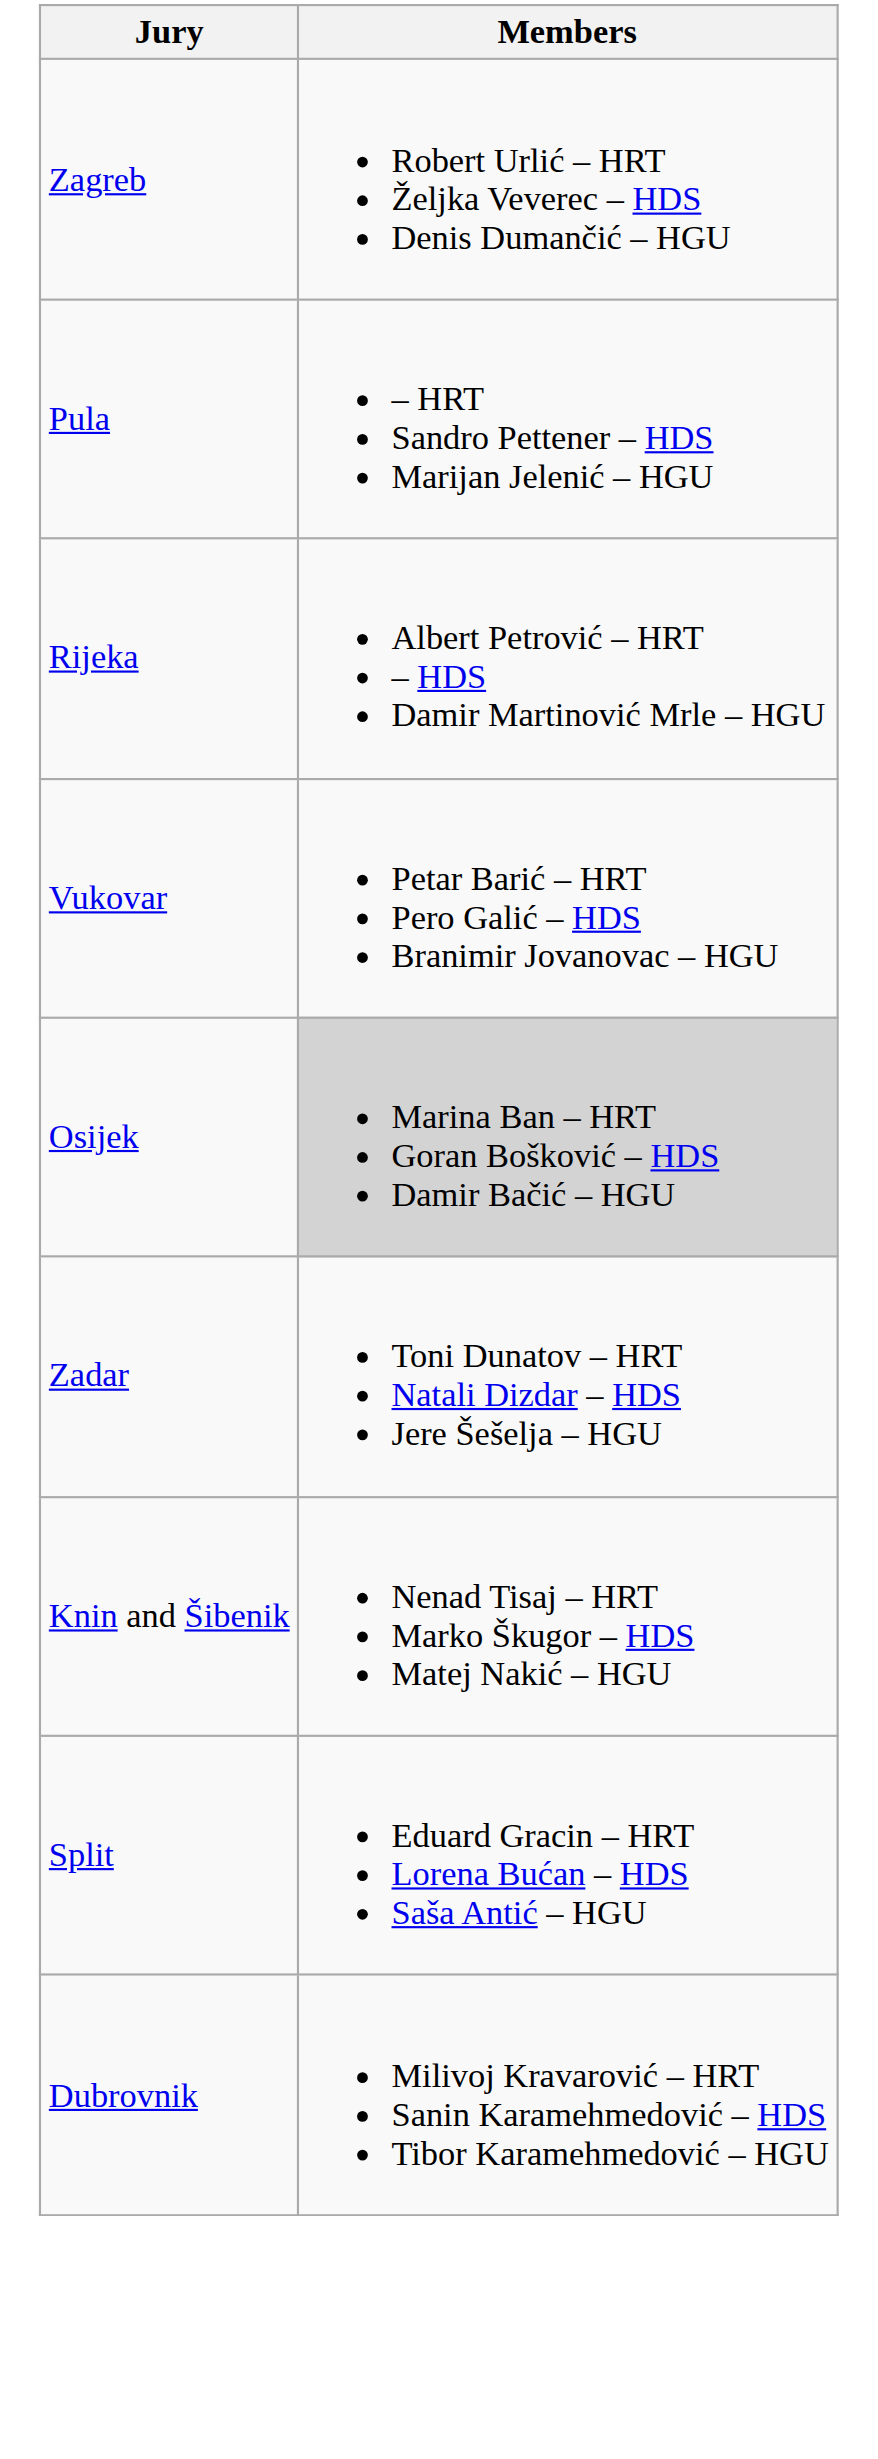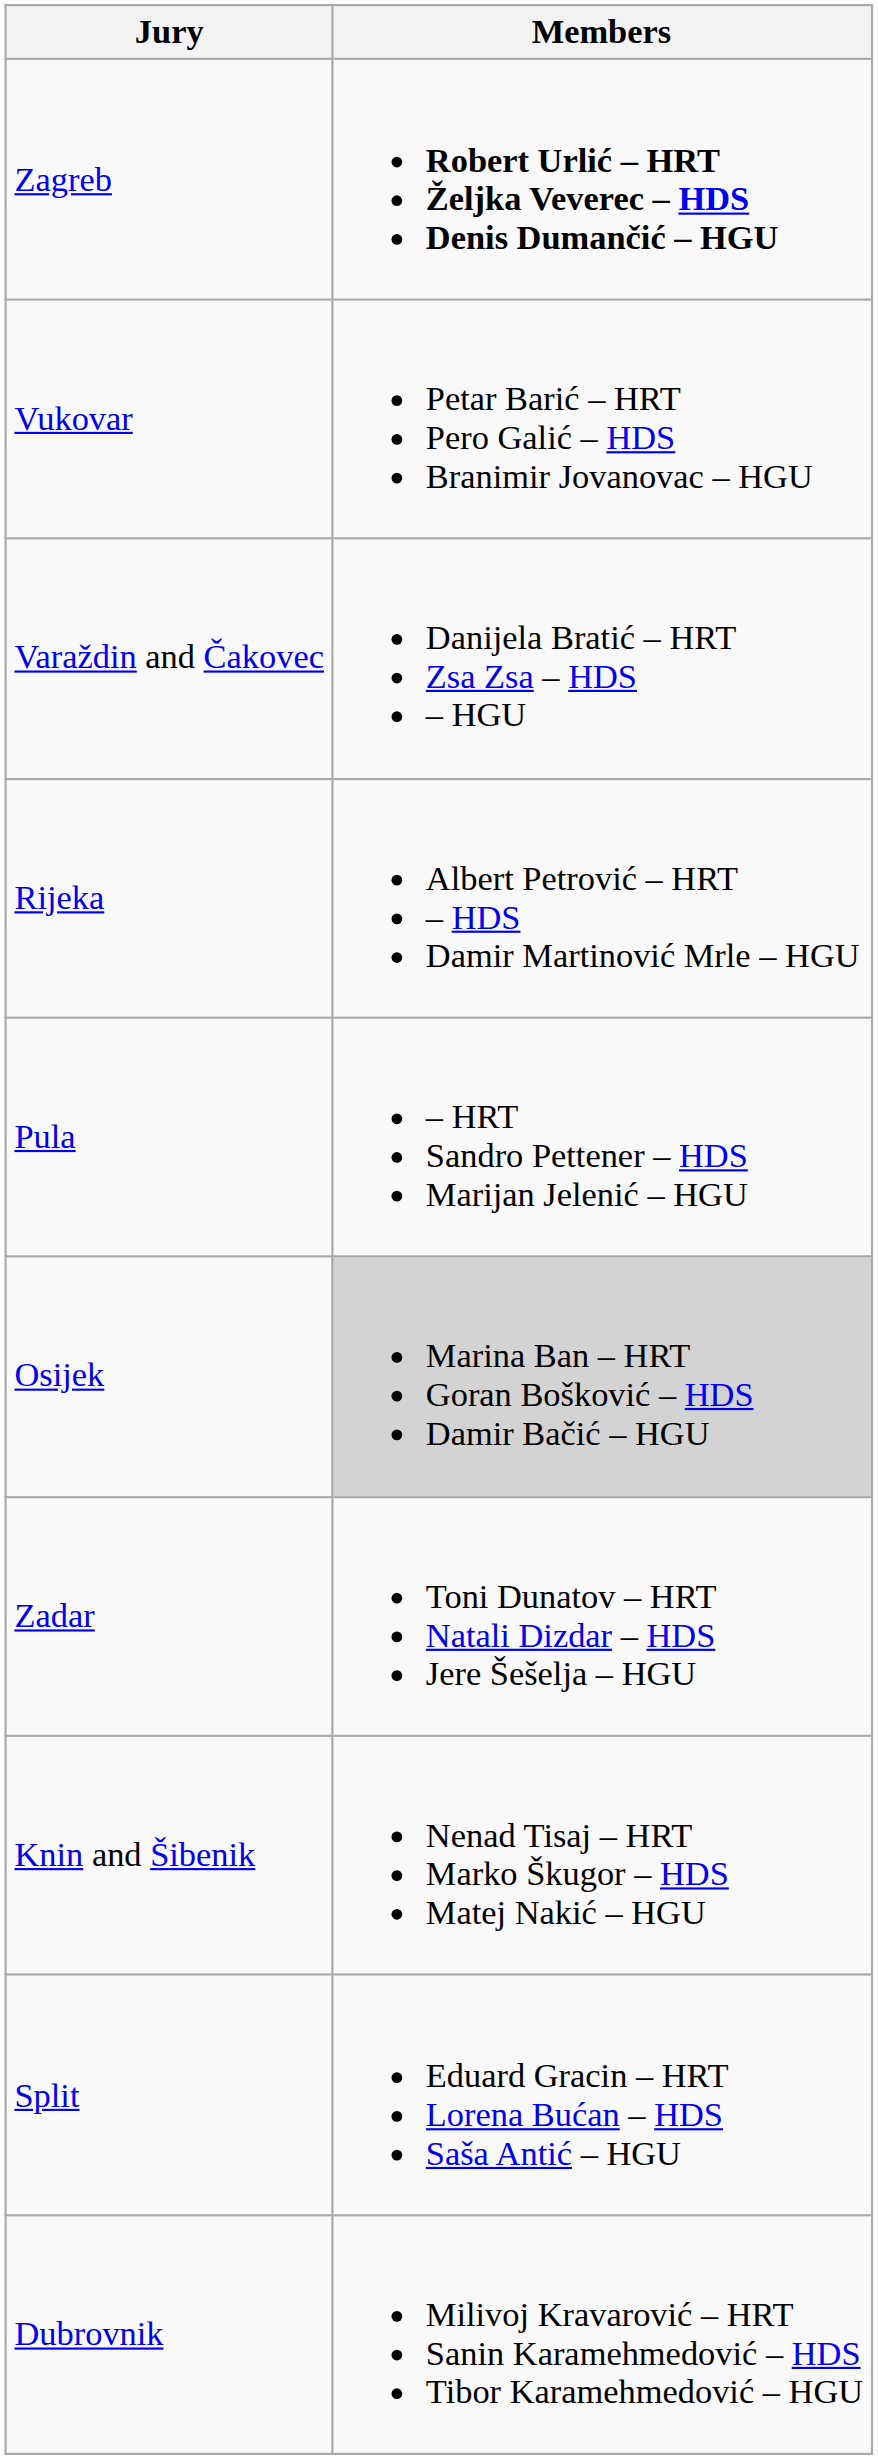 <table class="wikitable collapsible" style="margin: 1em auto 1em auto">
 <tr>
 <th>Jury</th>
 <th>Members</th>
 </tr>
 <tr>
 <td><a href='#'>Zagreb</a></td>
-<td><br><ul><li>Robert Urlić – HRT</li><li>Željka Veverec – <a href='#'>HDS</a></li><li>Denis Dumančić – HGU</li></ul></td>
+<td><strong><br><ul><li>Robert Urlić – HRT</li><li>Željka Veverec – <a href='#'>HDS</a></li><li>Denis Dumančić – HGU</li></ul></strong></td>
 </tr>
 <tr>
-<td><a href='#'>Pula</a></td>
-<td><br><ul><li> – HRT</li><li>Sandro Pettener – <a href='#'>HDS</a></li><li>Marijan Jelenić – HGU</li></ul></td>
+<td><a href='#'>Vukovar</a></td>
+<td><br><ul><li>Petar Barić – HRT</li><li>Pero Galić – <a href='#'>HDS</a></li><li>Branimir Jovanovac – HGU</li></ul></td>
+</tr>
+<tr>
+<td><a href='#'>Varaždin</a> and <a href='#'>Čakovec</a></td>
+<td><br><ul><li>Danijela Bratić – HRT</li><li><a href='#'>Zsa Zsa</a> – <a href='#'>HDS</a></li><li> – HGU</li></ul></td>
 </tr>
 <tr>
 <td><a href='#'>Rijeka</a></td>
 <td><br><ul><li>Albert Petrović – HRT</li><li> – <a href='#'>HDS</a></li><li>Damir Martinović Mrle – HGU</li></ul></td>
 </tr>
 <tr>
-<td><a href='#'>Vukovar</a></td>
-<td><br><ul><li>Petar Barić – HRT</li><li>Pero Galić – <a href='#'>HDS</a></li><li>Branimir Jovanovac – HGU</li></ul></td>
+<td><a href='#'>Pula</a></td>
+<td><br><ul><li> – HRT</li><li>Sandro Pettener – <a href='#'>HDS</a></li><li>Marijan Jelenić – HGU</li></ul></td>
 </tr>
 <tr>
 <td><a href='#'>Osijek</a></td>
 <td style="background: lightgrey;"><br><ul><li>Marina Ban – HRT</li><li>Goran Bošković – <a href='#'>HDS</a></li><li>Damir Bačić – HGU</li></ul></td>
 </tr>
 <tr>
 <td><a href='#'>Zadar</a></td>
 <td><br><ul><li>Toni Dunatov – HRT</li><li><a href='#'>Natali Dizdar</a> – <a href='#'>HDS</a></li><li>Jere Šešelja – HGU</li></ul></td>
 </tr>
 <tr>
 <td><a href='#'>Knin</a> and <a href='#'>Šibenik</a></td>
 <td><br><ul><li>Nenad Tisaj – HRT</li><li>Marko Škugor – <a href='#'>HDS</a></li><li>Matej Nakić – HGU</li></ul></td>
 </tr>
 <tr>
 <td><a href='#'>Split</a></td>
 <td><br><ul><li>Eduard Gracin – HRT</li><li><a href='#'>Lorena Bućan</a> – <a href='#'>HDS</a></li><li><a href='#'>Saša Antić</a> – HGU</li></ul></td>
 </tr>
 <tr>
 <td><a href='#'>Dubrovnik</a></td>
 <td><br><ul><li>Milivoj Kravarović – HRT</li><li>Sanin Karamehmedović – <a href='#'>HDS</a></li><li>Tibor Karamehmedović – HGU</li></ul></td>
 </tr>
 </table>
